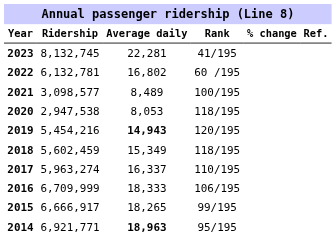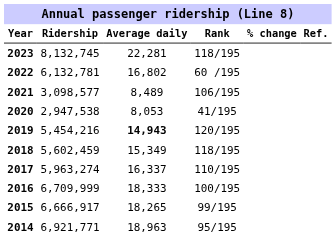 <table class="toccolours" cellpadding="4" cellspacing="0" style="text-align:right;">
 <tr>
 <th colspan="6"  style="background-color:#ccf; background-color:#ccf; font-size:110%; text-align:center;">Annual passenger ridership (Line 8)</th>
 </tr>
 <tr style="font-size:95%; text-align:center">
 <th style="border-bottom:1px solid black">Year</th>
 <th style="border-bottom:1px solid black">Ridership</th>
 <th style="border-bottom:1px solid black">Average daily</th>
 <th style="border-bottom:1px solid black">Rank</th>
 <th style="border-bottom:1px solid black">% change</th>
 <th style="border-bottom:1px solid black">Ref.</th>
 </tr>
 <tr style="text-align:center;">
 <td><strong>2023</strong></td>
 <td>8,132,745</td>
 <td>22,281</td>
-<td>41/195</td>
+<td>118/195</td>
 <td></td>
 <td></td>
 </tr>
 <tr style="text-align:center;">
 <td><strong>2022</strong></td>
 <td>6,132,781</td>
 <td>16,802</td>
 <td>60 /195</td>
 <td></td>
 <td></td>
 </tr>
 <tr style="text-align:center;">
 <td><strong>2021</strong></td>
 <td>3,098,577</td>
 <td>8,489</td>
-<td>100/195</td>
+<td>106/195</td>
 <td></td>
 <td></td>
 </tr>
 <tr style="text-align:center;">
 <td><strong>2020</strong></td>
 <td>2,947,538</td>
 <td>8,053</td>
-<td>118/195</td>
+<td>41/195</td>
 <td></td>
 <td></td>
 </tr>
 <tr style="text-align:center;">
 <td><strong>2019</strong></td>
 <td>5,454,216</td>
 <td><strong>14,943</strong></td>
 <td>120/195</td>
 <td></td>
 <td></td>
 </tr>
 <tr style="text-align:center;">
 <td><strong>2018</strong></td>
 <td>5,602,459</td>
 <td>15,349</td>
 <td>118/195</td>
 <td></td>
 <td></td>
 </tr>
 <tr style="text-align:center;">
 <td><strong>2017</strong></td>
 <td>5,963,274</td>
 <td>16,337</td>
 <td>110/195</td>
 <td></td>
 <td></td>
 </tr>
 <tr style="text-align:center;">
 <td><strong>2016</strong></td>
 <td>6,709,999</td>
 <td>18,333</td>
-<td>106/195</td>
+<td>100/195</td>
 <td></td>
 <td></td>
 </tr>
 <tr style="text-align:center;">
 <td><strong>2015</strong></td>
 <td>6,666,917</td>
 <td>18,265</td>
 <td>99/195</td>
 <td></td>
 <td></td>
 </tr>
 <tr style="text-align:center;">
 <td><strong>2014</strong></td>
 <td>6,921,771</td>
-<td><strong>18,963</strong></td>
+<td>18,963</td>
 <td>95/195</td>
 <td></td>
 <td></td>
 </tr>
 </table>
